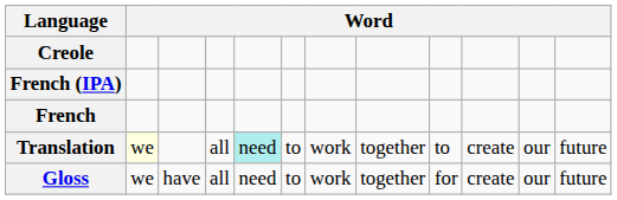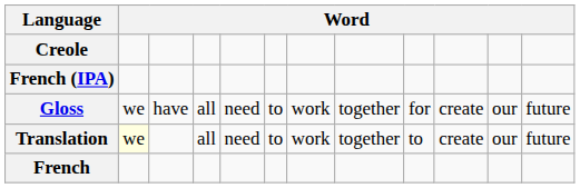 <table class="wikitable">
 <tr>
 <th>Language</th>
 <th colspan="11">Word</th>
 </tr>
 <tr>
 <th>Creole</th>
 <td></td>
 <td></td>
 <td></td>
 <td></td>
 <td></td>
 <td></td>
 <td></td>
 <td></td>
 <td></td>
 <td></td>
 <td></td>
 </tr>
 <tr>
 <th>French (<a href='#'>IPA</a>)</th>
 <td></td>
 <td></td>
 <td></td>
 <td></td>
 <td></td>
 <td></td>
 <td></td>
 <td></td>
 <td></td>
 <td></td>
 <td></td>
 </tr>
 <tr>
+<th><a href='#'>Gloss</a></th>
+<td>we</td>
+<td>have</td>
+<td>all</td>
+<td>need</td>
+<td>to</td>
+<td>work</td>
+<td>together</td>
+<td>for</td>
+<td>create</td>
+<td>our</td>
+<td>future</td>
+</tr>
+<tr>
+<th>Translation</th>
+<td style="background: lightyellow;">we</td>
+<td></td>
+<td>all</td>
+<td>need</td>
+<td>to</td>
+<td>work</td>
+<td>together</td>
+<td>to</td>
+<td>create</td>
+<td>our</td>
+<td>future</td>
+</tr>
+<tr>
 <th>French</th>
 <td></td>
 <td></td>
 <td></td>
 <td></td>
 <td></td>
 <td></td>
 <td></td>
 <td></td>
 <td></td>
 <td></td>
 <td></td>
 </tr>
-<tr>
-<th>Translation</th>
-<td style="background: lightyellow;">we</td>
-<td></td>
-<td>all</td>
-<td style="background: paleturquoise;">need</td>
-<td>to</td>
-<td>work</td>
-<td>together</td>
-<td>to</td>
-<td>create</td>
-<td>our</td>
-<td>future</td>
-</tr>
-<tr>
-<th><a href='#'>Gloss</a></th>
-<td>we</td>
-<td>have</td>
-<td>all</td>
-<td>need</td>
-<td>to</td>
-<td>work</td>
-<td>together</td>
-<td>for</td>
-<td>create</td>
-<td>our</td>
-<td>future</td>
-</tr>
 </table>
